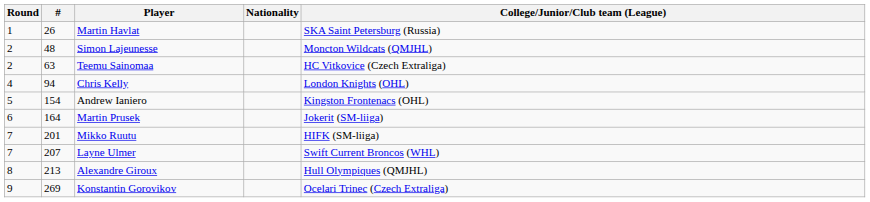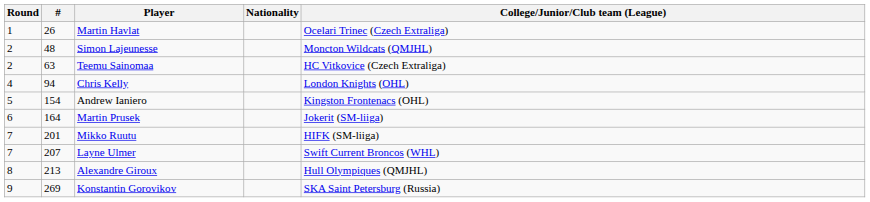 <table class="wikitable">
 <tr align="center">
 <th bgcolor="#DDDDFF" width="4.0%">Round</th>
 <th bgcolor="#DDDDFF" width="4.0%">#</th>
 <th bgcolor="#DDDDFF" width="21.0%">Player</th>
 <th bgcolor="#DDDDFF" width="21.0">Nationality</th>
 <th bgcolor="#DDDDFF" width="100.0%">College/Junior/Club team (League)</th>
 </tr>
 <tr>
 <td>1</td>
 <td>26</td>
 <td><a href='#'>Martin Havlat</a></td>
 <td></td>
-<td><a href='#'>SKA Saint Petersburg</a> (Russia)</td>
+<td><a href='#'>Ocelari Trinec</a> (<a href='#'>Czech Extraliga</a>)</td>
 </tr>
 <tr>
 <td>2</td>
 <td>48</td>
 <td><a href='#'>Simon Lajeunesse</a></td>
 <td></td>
 <td><a href='#'>Moncton Wildcats</a> (<a href='#'>QMJHL</a>)</td>
 </tr>
 <tr>
 <td>2</td>
 <td>63</td>
 <td><a href='#'>Teemu Sainomaa</a></td>
 <td></td>
 <td><a href='#'>HC Vitkovice</a> (Czech Extraliga)</td>
 </tr>
 <tr>
 <td>4</td>
 <td>94</td>
 <td><a href='#'>Chris Kelly</a></td>
 <td></td>
 <td><a href='#'>London Knights</a> (<a href='#'>OHL</a>)</td>
 </tr>
 <tr>
 <td>5</td>
 <td>154</td>
 <td>Andrew Ianiero</td>
 <td></td>
 <td><a href='#'>Kingston Frontenacs</a> (OHL)</td>
 </tr>
 <tr>
 <td>6</td>
 <td>164</td>
 <td><a href='#'>Martin Prusek</a></td>
 <td></td>
 <td><a href='#'>Jokerit</a> (<a href='#'>SM-liiga</a>)</td>
 </tr>
 <tr>
 <td>7</td>
 <td>201</td>
 <td><a href='#'>Mikko Ruutu</a></td>
 <td></td>
 <td><a href='#'>HIFK</a> (SM-liiga)</td>
 </tr>
 <tr>
 <td>7</td>
 <td>207</td>
 <td><a href='#'>Layne Ulmer</a></td>
 <td></td>
 <td><a href='#'>Swift Current Broncos</a> (<a href='#'>WHL</a>)</td>
 </tr>
 <tr>
 <td>8</td>
 <td>213</td>
 <td><a href='#'>Alexandre Giroux</a></td>
 <td></td>
 <td><a href='#'>Hull Olympiques</a> (QMJHL)</td>
 </tr>
 <tr>
 <td>9</td>
 <td>269</td>
 <td><a href='#'>Konstantin Gorovikov</a></td>
 <td></td>
-<td><a href='#'>Ocelari Trinec</a> (<a href='#'>Czech Extraliga</a>)</td>
+<td><a href='#'>SKA Saint Petersburg</a> (Russia)</td>
 </tr>
 </table>
